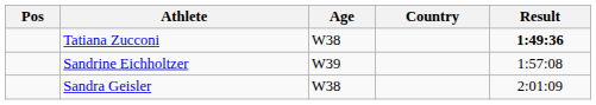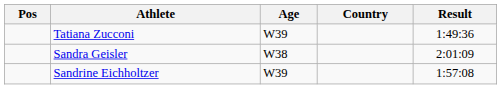 <table class="wikitable"  style="text-align:center; width:50%;">
 <tr>
 <th>Pos</th>
 <th>Athlete</th>
 <th>Age</th>
 <th>Country</th>
 <th>Result</th>
 </tr>
 <tr>
 <td align=center></td>
 <td align=left><a href='#'>Tatiana Zucconi</a></td>
+<td align=left>W39</td>
+<td align=left></td>
+<td>1:49:36</td>
+</tr>
+<tr>
+<td align=center></td>
+<td align=left><a href='#'>Sandra Geisler</a></td>
 <td align=left>W38</td>
 <td align=left></td>
-<td><strong>1:49:36</strong></td>
+<td>2:01:09</td>
 </tr>
 <tr>
 <td align=center></td>
 <td align=left><a href='#'>Sandrine Eichholtzer</a></td>
 <td align=left>W39</td>
 <td align=left></td>
 <td>1:57:08</td>
 </tr>
-<tr>
-<td align=center></td>
-<td align=left><a href='#'>Sandra Geisler</a></td>
-<td align=left>W38</td>
-<td align=left></td>
-<td>2:01:09</td>
-</tr>
 </table>
